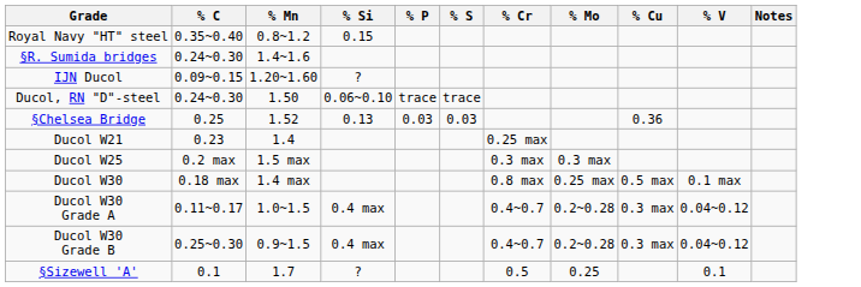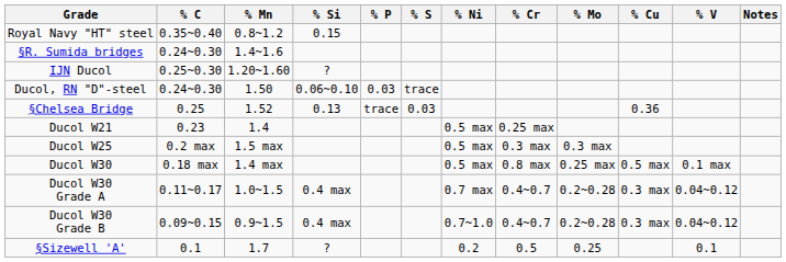 <table class="wikitable" border="1" style="text-align: center">
 <tr>
 <th>Grade</th>
 <th>% C</th>
 <th>% Mn</th>
 <th>% Si</th>
 <th>% P</th>
 <th>% S</th>
+<th>% Ni</th>
 <th>% Cr</th>
 <th>% Mo</th>
 <th>% Cu</th>
 <th>% V</th>
 <th>Notes</th>
 </tr>
 <tr>
 <td>Royal Navy "HT" steel</td>
 <td>0.35~0.40</td>
 <td>0.8~1.2</td>
 <td>0.15</td>
+<td></td>
 <td></td>
 <td></td>
 <td></td>
 <td></td>
 <td></td>
 <td></td>
 <td></td>
 </tr>
 <tr>
 <td><a href='#'>§R. Sumida bridges</a></td>
 <td>0.24~0.30</td>
 <td>1.4~1.6</td>
 <td></td>
 <td></td>
 <td></td>
 <td></td>
 <td></td>
 <td></td>
 <td></td>
 <td></td>
+<td></td>
 </tr>
 <tr>
 <td><a href='#'>IJN</a> Ducol</td>
-<td>0.09~0.15</td>
+<td>0.25~0.30</td>
 <td>1.20~1.60</td>
 <td>?</td>
+<td></td>
 <td></td>
 <td></td>
 <td></td>
 <td></td>
 <td></td>
 <td></td>
 <td><br></td>
 </tr>
 <tr>
 <td>Ducol, <a href='#'>RN</a> "D"-steel</td>
 <td>0.24~0.30</td>
 <td>1.50</td>
 <td>0.06~0.10</td>
+<td>0.03</td>
 <td>trace</td>
-<td>trace</td>
+<td></td>
 <td></td>
 <td></td>
 <td></td>
 <td></td>
 <td></td>
 </tr>
 <tr>
 <td><a href='#'>§Chelsea Bridge</a></td>
 <td>0.25</td>
 <td>1.52</td>
 <td>0.13</td>
+<td>trace</td>
 <td>0.03</td>
-<td>0.03</td>
+<td></td>
 <td></td>
 <td></td>
 <td>0.36</td>
 <td></td>
 <td></td>
 </tr>
 <tr>
 <td>Ducol W21</td>
 <td>0.23</td>
 <td>1.4</td>
 <td></td>
 <td></td>
 <td></td>
+<td>0.5 max</td>
 <td>0.25 max</td>
 <td></td>
 <td></td>
 <td></td>
 <td></td>
 </tr>
 <tr>
 <td>Ducol W25</td>
 <td>0.2 max</td>
 <td>1.5 max</td>
 <td></td>
 <td></td>
 <td></td>
+<td>0.5 max</td>
 <td>0.3 max</td>
 <td>0.3 max</td>
 <td></td>
 <td></td>
 <td></td>
 </tr>
 <tr>
 <td>Ducol W30</td>
 <td>0.18 max</td>
 <td>1.4 max</td>
 <td></td>
 <td></td>
 <td></td>
+<td>0.5 max</td>
 <td>0.8 max</td>
 <td>0.25 max</td>
 <td>0.5 max</td>
 <td>0.1 max</td>
 <td></td>
 </tr>
 <tr>
 <td>Ducol W30<br> Grade A</td>
 <td>0.11~0.17</td>
 <td>1.0~1.5</td>
 <td>0.4 max</td>
 <td></td>
 <td></td>
+<td>0.7 max</td>
 <td>0.4~0.7</td>
 <td>0.2~0.28</td>
 <td>0.3 max</td>
 <td>0.04~0.12</td>
 <td></td>
 </tr>
 <tr>
 <td>Ducol W30<br> Grade B</td>
-<td>0.25~0.30</td>
+<td>0.09~0.15</td>
 <td>0.9~1.5</td>
 <td>0.4 max</td>
 <td></td>
 <td></td>
+<td>0.7~1.0</td>
 <td>0.4~0.7</td>
 <td>0.2~0.28</td>
 <td>0.3 max</td>
 <td>0.04~0.12</td>
 <td></td>
 </tr>
 <tr>
 <td><a href='#'>§Sizewell 'A'</a></td>
 <td>0.1</td>
 <td>1.7</td>
 <td>?</td>
 <td></td>
 <td></td>
+<td>0.2</td>
 <td>0.5</td>
 <td>0.25</td>
 <td></td>
 <td>0.1</td>
 <td></td>
 </tr>
 </table>
